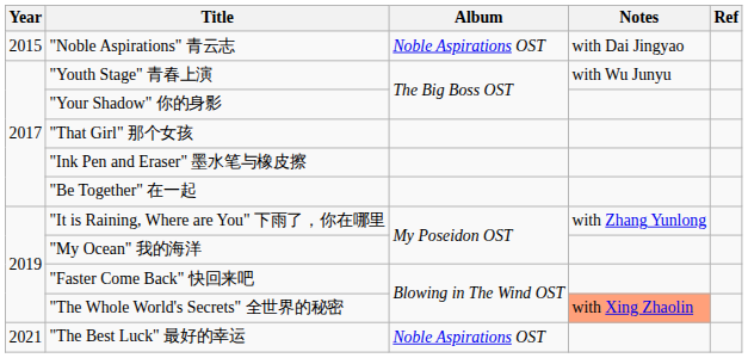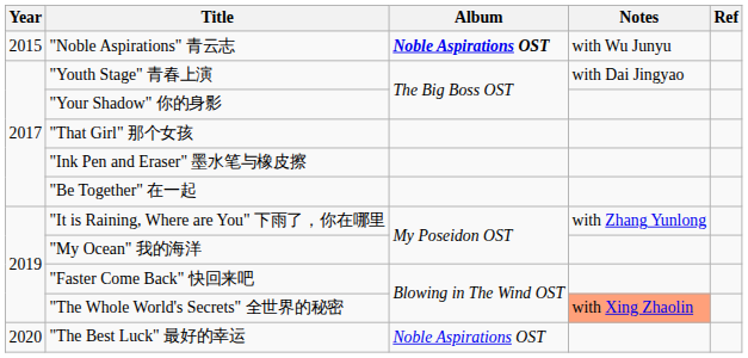 <table class="wikitable sortable">
 <tr>
 <th>Year</th>
 <th>Title</th>
 <th>Album</th>
 <th class="unsortable">Notes</th>
 <th class="unsortable">Ref</th>
 </tr>
 <tr>
 <td>2015</td>
 <td>"Noble Aspirations" 青云志</td>
-<td><em><a href='#'>Noble Aspirations</a> OST</em></td>
-<td>with Dai Jingyao</td>
+<td><strong><em><a href='#'>Noble Aspirations</a> OST</em></strong></td>
+<td>with Wu Junyu</td>
 <td></td>
 </tr>
 <tr>
 <td rowspan=5>2017</td>
 <td>"Youth Stage" 青春上演</td>
 <td rowspan="2"><em>The Big Boss OST</em></td>
-<td>with Wu Junyu</td>
+<td>with Dai Jingyao</td>
 <td></td>
 </tr>
 <tr>
 <td>"Your Shadow" 你的身影</td>
 <td></td>
 <td></td>
 </tr>
 <tr>
 <td>"That Girl" 那个女孩</td>
 <td></td>
 <td></td>
 <td></td>
 </tr>
 <tr>
 <td>"Ink Pen and Eraser" 墨水笔与橡皮擦</td>
 <td></td>
 <td></td>
 <td></td>
 </tr>
 <tr>
 <td>"Be Together" 在一起</td>
 <td></td>
 <td></td>
 <td></td>
 </tr>
 <tr>
 <td rowspan=4>2019</td>
 <td>"It is Raining, Where are You" 下雨了，你在哪里</td>
 <td rowspan="2"><em>My Poseidon OST</em></td>
 <td>with <a href='#'>Zhang Yunlong</a></td>
 <td></td>
 </tr>
 <tr>
 <td>"My Ocean" 我的海洋</td>
 <td></td>
 <td></td>
 </tr>
 <tr>
 <td>"Faster Come Back" 快回来吧</td>
 <td rowspan="2"><em>Blowing in The Wind OST</em></td>
 <td></td>
 <td></td>
 </tr>
 <tr>
 <td>"The Whole World's Secrets" 全世界的秘密</td>
 <td style="background: lightsalmon;">with <a href='#'>Xing Zhaolin</a></td>
 <td></td>
 </tr>
 <tr>
-<td>2021</td>
+<td>2020</td>
 <td>"The Best Luck" 最好的幸运</td>
 <td><em><a href='#'>Noble Aspirations</a> OST</em></td>
 <td></td>
 <td></td>
 </tr>
 </table>
